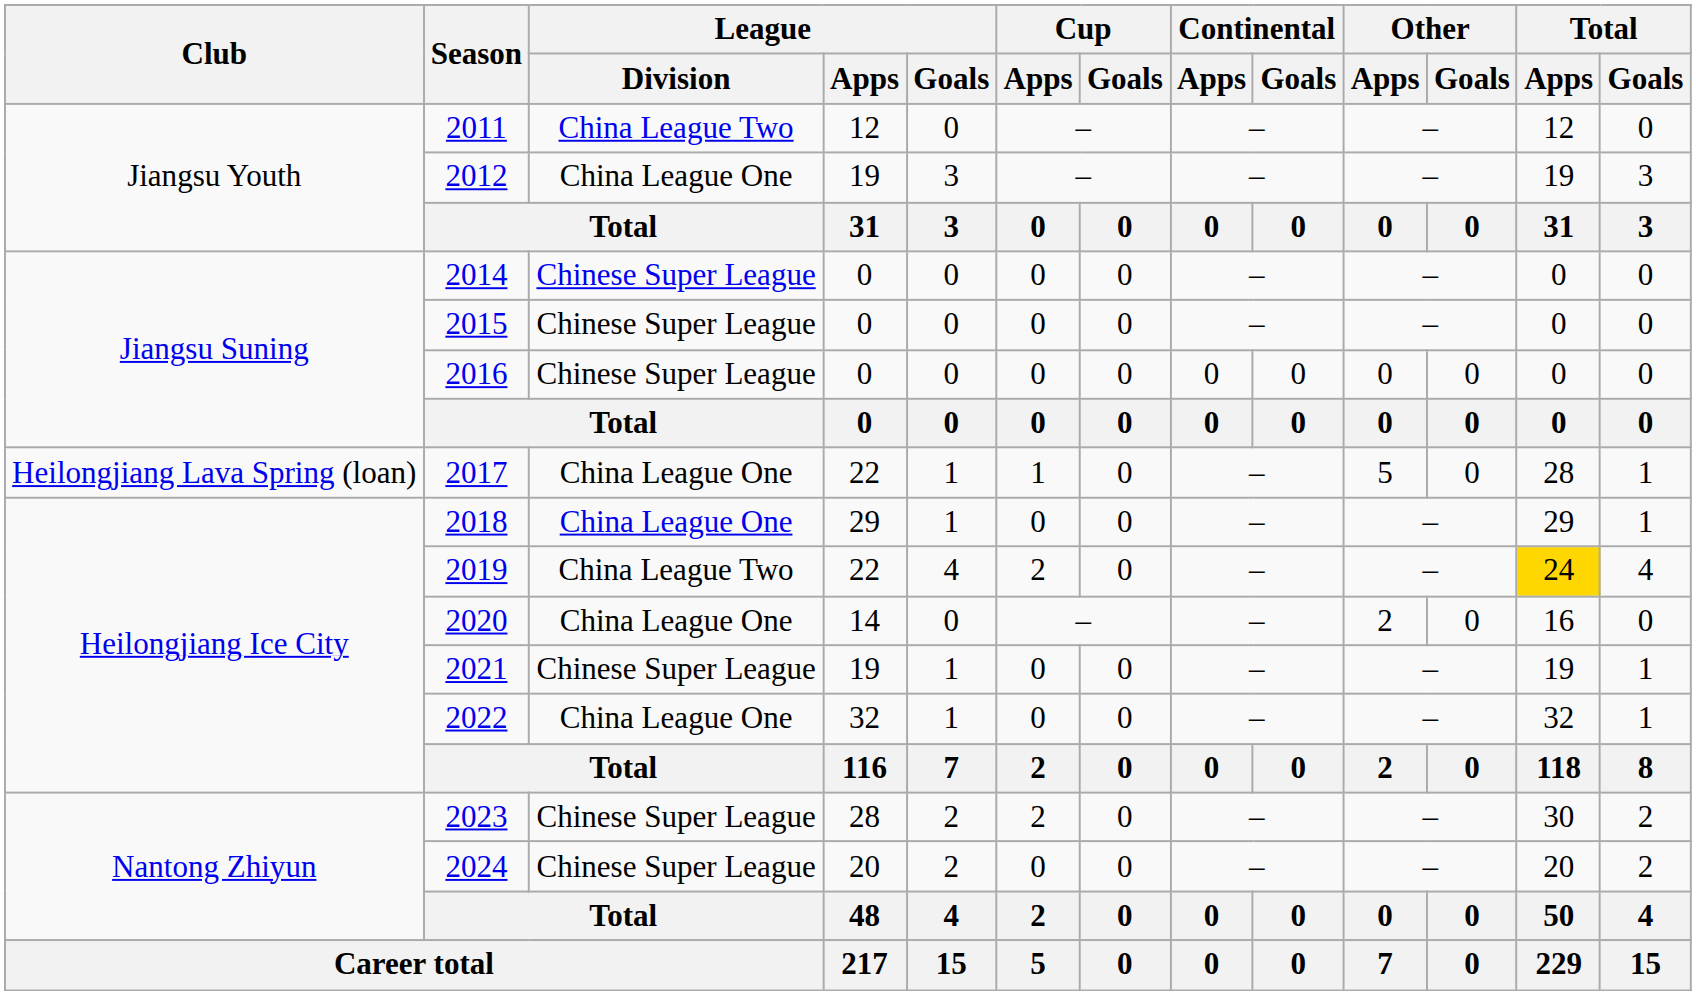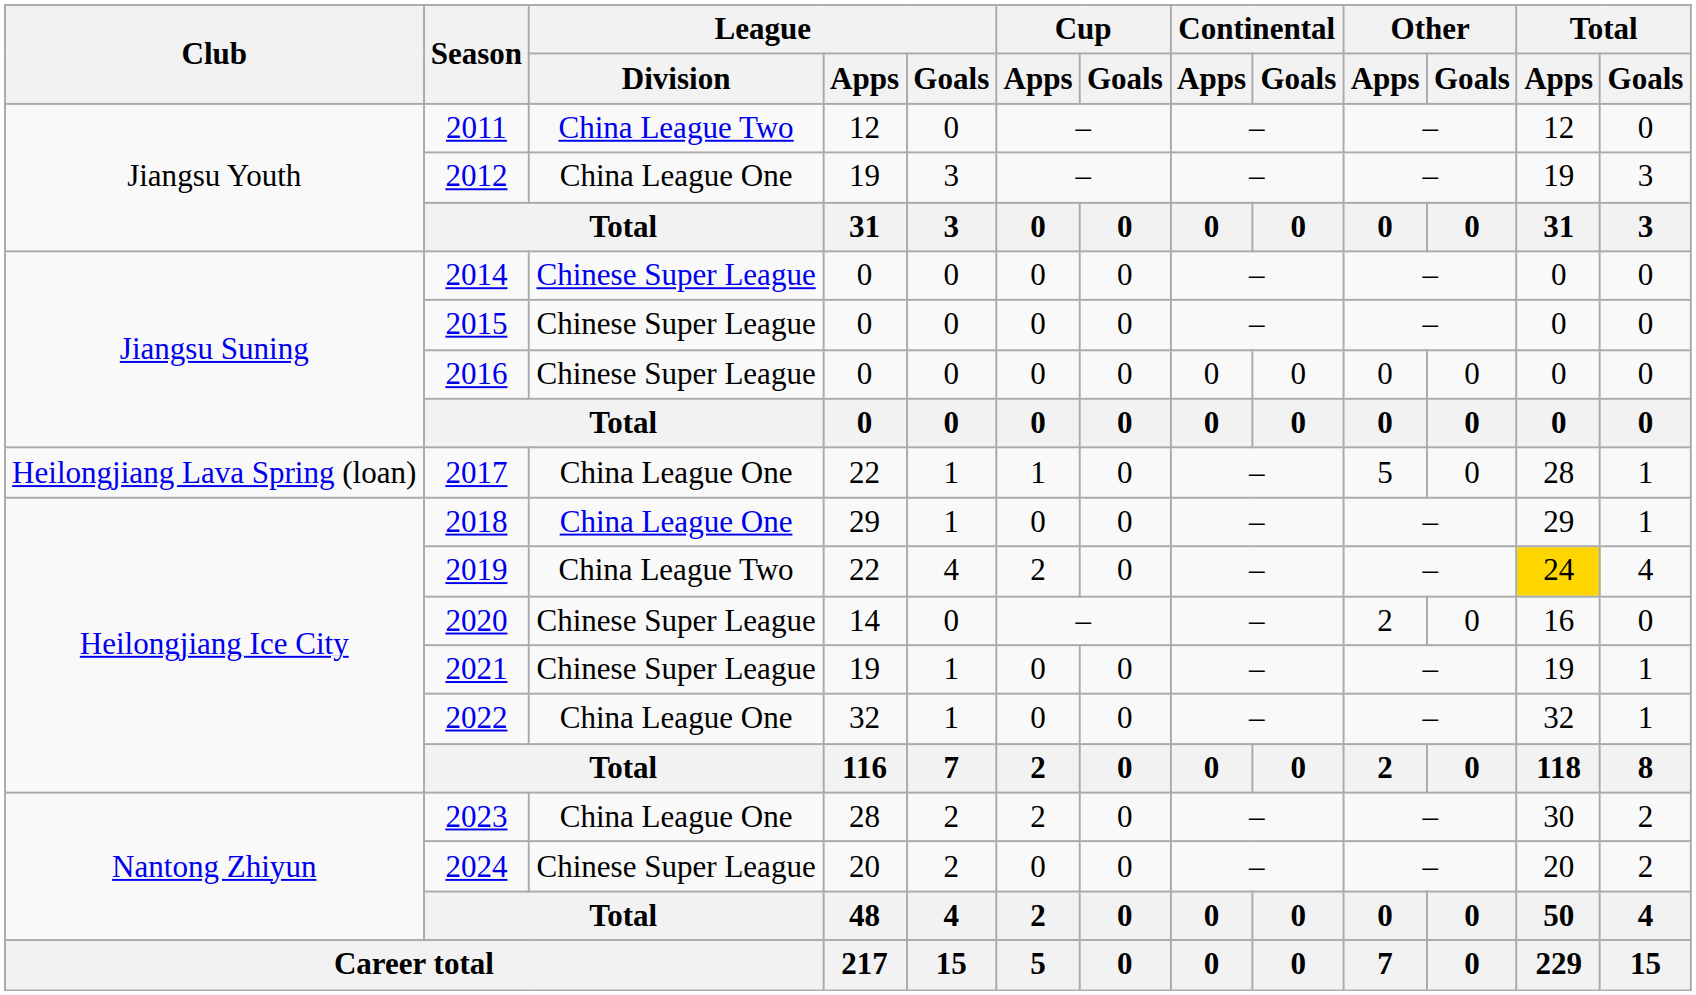 <table class="wikitable" style="text-align: center">
 <tr>
 <th rowspan="2">Club</th>
 <th rowspan="2">Season</th>
 <th colspan="3">League</th>
 <th colspan="2">Cup</th>
 <th colspan="2">Continental</th>
 <th colspan="2">Other</th>
 <th colspan="2">Total</th>
 </tr>
 <tr>
 <th>Division</th>
 <th>Apps</th>
 <th>Goals</th>
 <th>Apps</th>
 <th>Goals</th>
 <th>Apps</th>
 <th>Goals</th>
 <th>Apps</th>
 <th>Goals</th>
 <th>Apps</th>
 <th>Goals</th>
 </tr>
 <tr>
 <td rowspan="3">Jiangsu Youth</td>
 <td><a href='#'>2011</a></td>
 <td><a href='#'>China League Two</a></td>
 <td>12</td>
 <td>0</td>
 <td colspan="2">–</td>
 <td colspan="2">–</td>
 <td colspan="2">–</td>
 <td>12</td>
 <td>0</td>
 </tr>
 <tr>
 <td><a href='#'>2012</a></td>
 <td>China League One</td>
 <td>19</td>
 <td>3</td>
 <td colspan="2">–</td>
 <td colspan="2">–</td>
 <td colspan="2">–</td>
 <td>19</td>
 <td>3</td>
 </tr>
 <tr>
 <th colspan=2>Total</th>
 <th>31</th>
 <th>3</th>
 <th>0</th>
 <th>0</th>
 <th>0</th>
 <th>0</th>
 <th>0</th>
 <th>0</th>
 <th>31</th>
 <th>3</th>
 </tr>
 <tr>
 <td rowspan="4"><a href='#'>Jiangsu Suning</a></td>
 <td><a href='#'>2014</a></td>
 <td><a href='#'>Chinese Super League</a></td>
 <td>0</td>
 <td>0</td>
 <td>0</td>
 <td>0</td>
 <td colspan="2">–</td>
 <td colspan="2">–</td>
 <td>0</td>
 <td>0</td>
 </tr>
 <tr>
 <td><a href='#'>2015</a></td>
 <td>Chinese Super League</td>
 <td>0</td>
 <td>0</td>
 <td>0</td>
 <td>0</td>
 <td colspan="2">–</td>
 <td colspan="2">–</td>
 <td>0</td>
 <td>0</td>
 </tr>
 <tr>
 <td><a href='#'>2016</a></td>
 <td>Chinese Super League</td>
 <td>0</td>
 <td>0</td>
 <td>0</td>
 <td>0</td>
 <td>0</td>
 <td>0</td>
 <td>0</td>
 <td>0</td>
 <td>0</td>
 <td>0</td>
 </tr>
 <tr>
 <th colspan=2>Total</th>
 <th>0</th>
 <th>0</th>
 <th>0</th>
 <th>0</th>
 <th>0</th>
 <th>0</th>
 <th>0</th>
 <th>0</th>
 <th>0</th>
 <th>0</th>
 </tr>
 <tr>
 <td rowspan="1"><a href='#'>Heilongjiang Lava Spring</a> (loan)</td>
 <td><a href='#'>2017</a></td>
 <td>China League One</td>
 <td>22</td>
 <td>1</td>
 <td>1</td>
 <td>0</td>
 <td colspan="2">–</td>
 <td>5</td>
 <td>0</td>
 <td>28</td>
 <td>1</td>
 </tr>
 <tr>
 <td rowspan="6"><a href='#'>Heilongjiang Ice City</a></td>
 <td><a href='#'>2018</a></td>
 <td><a href='#'>China League One</a></td>
 <td>29</td>
 <td>1</td>
 <td>0</td>
 <td>0</td>
 <td colspan="2">–</td>
 <td colspan="2">–</td>
 <td>29</td>
 <td>1</td>
 </tr>
 <tr>
 <td><a href='#'>2019</a></td>
 <td>China League Two</td>
 <td>22</td>
 <td>4</td>
 <td>2</td>
 <td>0</td>
 <td colspan="2">–</td>
 <td colspan="2">–</td>
 <td style="background: gold;">24</td>
 <td>4</td>
 </tr>
 <tr>
 <td><a href='#'>2020</a></td>
-<td>China League One</td>
+<td>Chinese Super League</td>
 <td>14</td>
 <td>0</td>
 <td colspan="2">–</td>
 <td colspan="2">–</td>
 <td>2</td>
 <td>0</td>
 <td>16</td>
 <td>0</td>
 </tr>
 <tr>
 <td><a href='#'>2021</a></td>
 <td>Chinese Super League</td>
 <td>19</td>
 <td>1</td>
 <td>0</td>
 <td>0</td>
 <td colspan="2">–</td>
 <td colspan="2">–</td>
 <td>19</td>
 <td>1</td>
 </tr>
 <tr>
 <td><a href='#'>2022</a></td>
 <td>China League One</td>
 <td>32</td>
 <td>1</td>
 <td>0</td>
 <td>0</td>
 <td colspan="2">–</td>
 <td colspan="2">–</td>
 <td>32</td>
 <td>1</td>
 </tr>
 <tr>
 <th colspan=2>Total</th>
 <th>116</th>
 <th>7</th>
 <th>2</th>
 <th>0</th>
 <th>0</th>
 <th>0</th>
 <th>2</th>
 <th>0</th>
 <th>118</th>
 <th>8</th>
 </tr>
 <tr>
 <td rowspan="3"><a href='#'>Nantong Zhiyun</a></td>
 <td><a href='#'>2023</a></td>
-<td>Chinese Super League</td>
+<td>China League One</td>
 <td>28</td>
 <td>2</td>
 <td>2</td>
 <td>0</td>
 <td colspan="2">–</td>
 <td colspan="2">–</td>
 <td>30</td>
 <td>2</td>
 </tr>
 <tr>
 <td><a href='#'>2024</a></td>
 <td>Chinese Super League</td>
 <td>20</td>
 <td>2</td>
 <td>0</td>
 <td>0</td>
 <td colspan="2">–</td>
 <td colspan="2">–</td>
 <td>20</td>
 <td>2</td>
 </tr>
 <tr>
 <th colspan=2>Total</th>
 <th>48</th>
 <th>4</th>
 <th>2</th>
 <th>0</th>
 <th>0</th>
 <th>0</th>
 <th>0</th>
 <th>0</th>
 <th>50</th>
 <th>4</th>
 </tr>
 <tr>
 <th colspan=3>Career total</th>
 <th>217</th>
 <th>15</th>
 <th>5</th>
 <th>0</th>
 <th>0</th>
 <th>0</th>
 <th>7</th>
 <th>0</th>
 <th>229</th>
 <th>15</th>
 </tr>
 </table>
